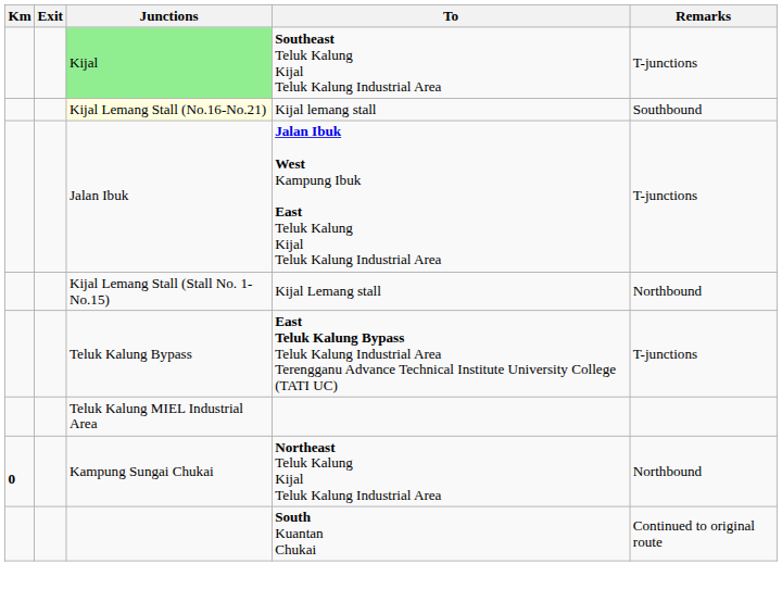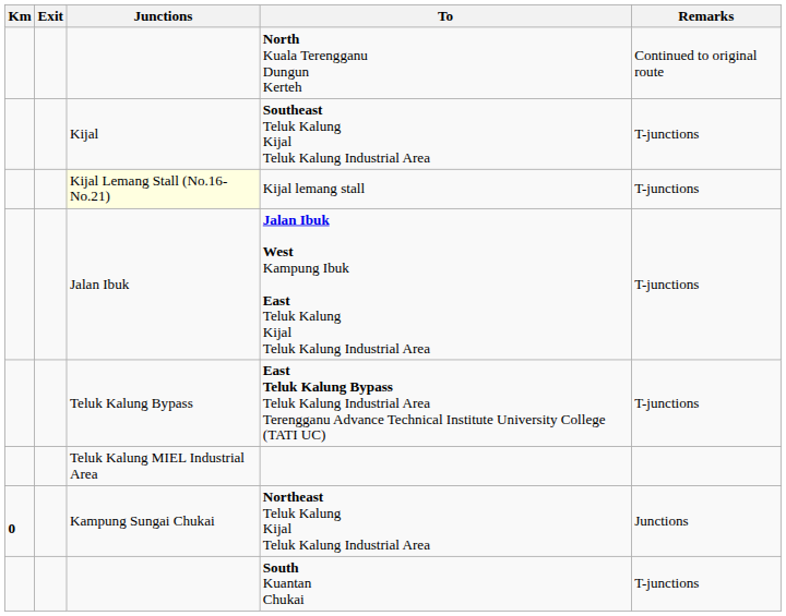 <table class="wikitable">
 <tr>
 <th>Km</th>
 <th>Exit</th>
 <th>Junctions</th>
 <th>To</th>
 <th>Remarks</th>
 </tr>
 <tr>
 <td></td>
 <td></td>
-<td style="background: lightgreen;">Kijal</td>
+<td></td>
+<td><strong>North</strong><br>  Kuala Terengganu<br>  Dungun<br>  Kerteh</td>
+<td>Continued to original route </td>
+</tr>
+<tr>
+<td></td>
+<td></td>
+<td>Kijal</td>
 <td><strong>Southeast</strong><br>  Teluk Kalung<br>  Kijal<br>  Teluk Kalung Industrial Area</td>
 <td>T-junctions</td>
 </tr>
 <tr>
 <td></td>
 <td></td>
 <td style="background: lightyellow;">Kijal Lemang Stall (No.16-No.21)</td>
 <td>Kijal lemang stall</td>
-<td>Southbound</td>
+<td>T-junctions</td>
 </tr>
 <tr>
 <td></td>
 <td></td>
 <td>Jalan Ibuk</td>
 <td> <strong><a href='#'>Jalan Ibuk</a></strong><br><br><strong>West</strong><br>Kampung Ibuk<br><br><strong>East</strong><br>  Teluk Kalung<br>  Kijal<br>  Teluk Kalung Industrial Area</td>
 <td>T-junctions</td>
-</tr>
-<tr>
-<td></td>
-<td></td>
-<td>Kijal Lemang Stall (Stall No. 1- No.15)</td>
-<td>Kijal Lemang stall</td>
-<td>Northbound</td>
 </tr>
 <tr>
 <td></td>
 <td></td>
 <td>Teluk Kalung Bypass</td>
 <td><strong>East</strong><br> <strong>Teluk Kalung Bypass</strong><br>  Teluk Kalung Industrial Area<br>Terengganu Advance Technical Institute University College (TATI UC) </td>
 <td>T-junctions</td>
 </tr>
 <tr>
 <td></td>
 <td></td>
 <td>Teluk Kalung MIEL Industrial Area</td>
 <td></td>
 <td></td>
 </tr>
 <tr>
 <td><br><strong>0</strong></td>
 <td></td>
 <td>Kampung Sungai Chukai</td>
 <td><strong>Northeast</strong><br>  Teluk Kalung<br>  Kijal<br>  Teluk Kalung Industrial Area</td>
-<td>Northbound</td>
+<td>Junctions</td>
 </tr>
 <tr>
 <td></td>
 <td></td>
 <td></td>
 <td><strong>South</strong><br>  Kuantan<br>  Chukai</td>
-<td>Continued to original route </td>
+<td>T-junctions</td>
 </tr>
 </table>
